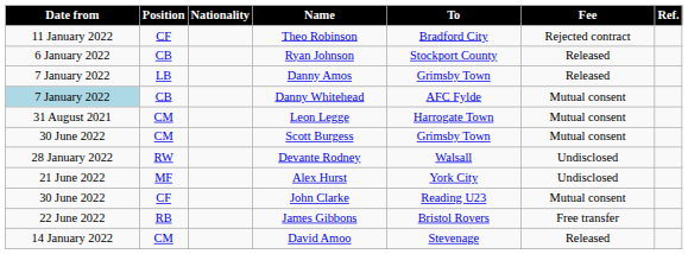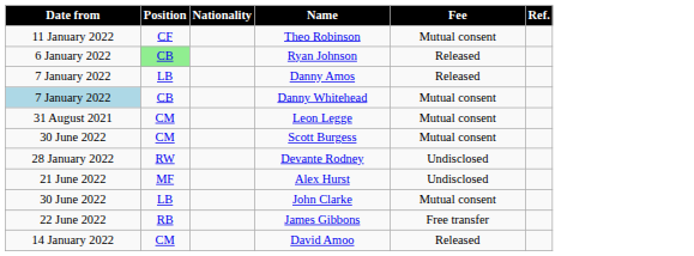 <table class="wikitable"  style="text-align:center; font-size:90%; ">
 <tr>
 <th style="background:#000000; color:#FFFFFF; width:150px;">Date from</th>
 <th style="background:#000000; color:#FFFFFF; width:50px;">Position</th>
 <th style="background:#000000; color:#FFFFFF; width:50px;">Nationality</th>
 <th style="background:#000000; color:#FFFFFF; width:150px;">Name</th>
-<th style="background:#000000; color:#FFFFFF; width:150px;">To</th>
 <th style="background:#000000; color:#FFFFFF; width:150px;">Fee</th>
 <th style="background:#000000; color:#FFFFFF; width:25px;">Ref.</th>
 </tr>
 <tr>
 <td>11 January 2022</td>
 <td><a href='#'>CF</a></td>
 <td></td>
 <td><a href='#'>Theo Robinson</a></td>
-<td><a href='#'>Bradford City</a></td>
-<td>Rejected contract</td>
+<td>Mutual consent</td>
 <td></td>
 </tr>
 <tr>
 <td>6 January 2022</td>
-<td><a href='#'>CB</a></td>
+<td style="background: lightgreen;"><a href='#'>CB</a></td>
 <td></td>
 <td><a href='#'>Ryan Johnson</a></td>
-<td><a href='#'>Stockport County</a></td>
 <td>Released</td>
 <td></td>
 </tr>
 <tr>
 <td>7 January 2022</td>
 <td><a href='#'>LB</a></td>
 <td></td>
 <td><a href='#'>Danny Amos</a></td>
-<td><a href='#'>Grimsby Town</a></td>
 <td>Released</td>
 <td></td>
 </tr>
 <tr>
 <td style="background: lightblue;">7 January 2022</td>
 <td><a href='#'>CB</a></td>
 <td></td>
 <td><a href='#'>Danny Whitehead</a></td>
-<td><a href='#'>AFC Fylde</a></td>
 <td>Mutual consent</td>
 <td></td>
 </tr>
 <tr>
 <td>31 August 2021</td>
 <td><a href='#'>CM</a></td>
 <td></td>
 <td><a href='#'>Leon Legge</a></td>
-<td><a href='#'>Harrogate Town</a></td>
 <td>Mutual consent</td>
 <td></td>
 </tr>
 <tr>
 <td>30 June 2022</td>
 <td><a href='#'>CM</a></td>
 <td></td>
 <td><a href='#'>Scott Burgess</a></td>
-<td><a href='#'>Grimsby Town</a></td>
 <td>Mutual consent</td>
 <td></td>
 </tr>
 <tr>
 <td>28 January 2022</td>
 <td><a href='#'>RW</a></td>
 <td></td>
 <td><a href='#'>Devante Rodney</a></td>
-<td><a href='#'>Walsall</a></td>
 <td>Undisclosed</td>
 <td></td>
 </tr>
 <tr>
 <td>21 June 2022</td>
 <td><a href='#'>MF</a></td>
 <td></td>
 <td><a href='#'>Alex Hurst</a></td>
-<td><a href='#'>York City</a></td>
 <td>Undisclosed</td>
 <td></td>
 </tr>
 <tr>
 <td>30 June 2022</td>
-<td><a href='#'>CF</a></td>
+<td><a href='#'>LB</a></td>
 <td></td>
 <td><a href='#'>John Clarke</a></td>
-<td><a href='#'>Reading U23</a></td>
 <td>Mutual consent</td>
 <td></td>
 </tr>
 <tr>
 <td>22 June 2022</td>
 <td><a href='#'>RB</a></td>
 <td></td>
 <td><a href='#'>James Gibbons</a></td>
-<td><a href='#'>Bristol Rovers</a></td>
 <td>Free transfer</td>
 <td></td>
 </tr>
 <tr>
 <td>14 January 2022</td>
 <td><a href='#'>CM</a></td>
 <td></td>
 <td><a href='#'>David Amoo</a></td>
-<td><a href='#'>Stevenage</a></td>
 <td>Released</td>
 <td></td>
 </tr>
 </table>
